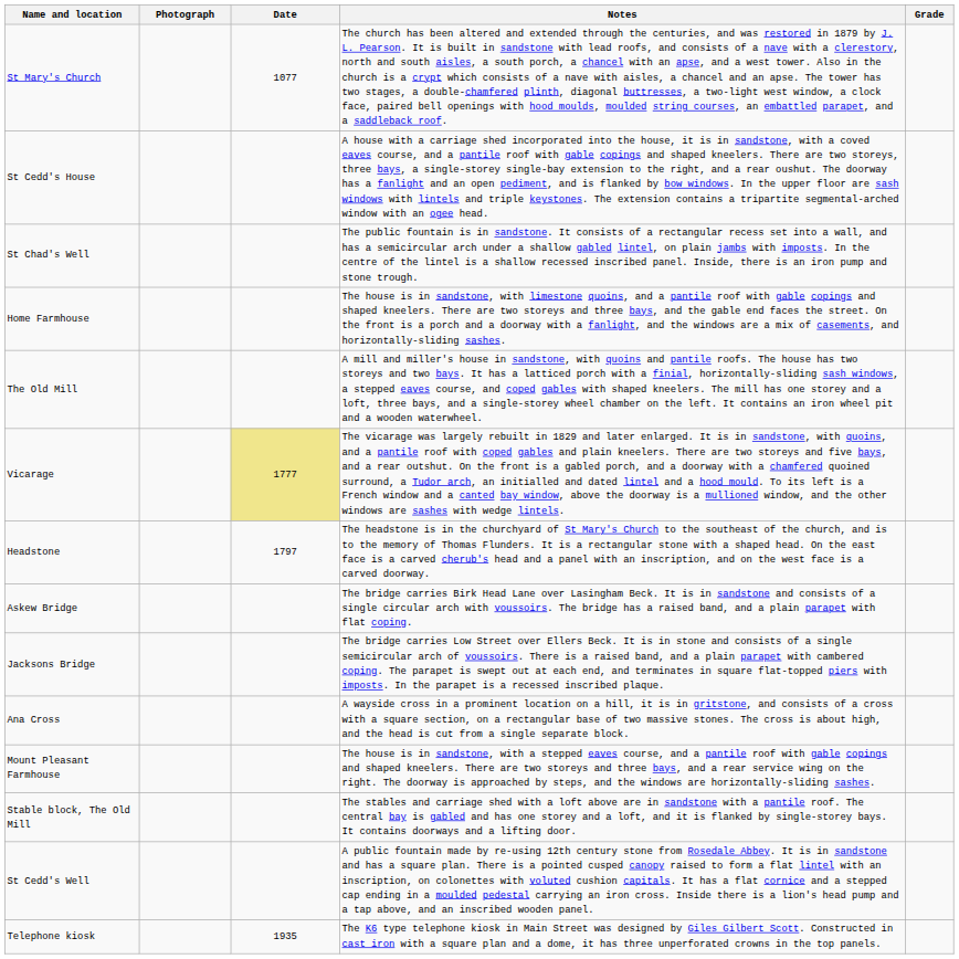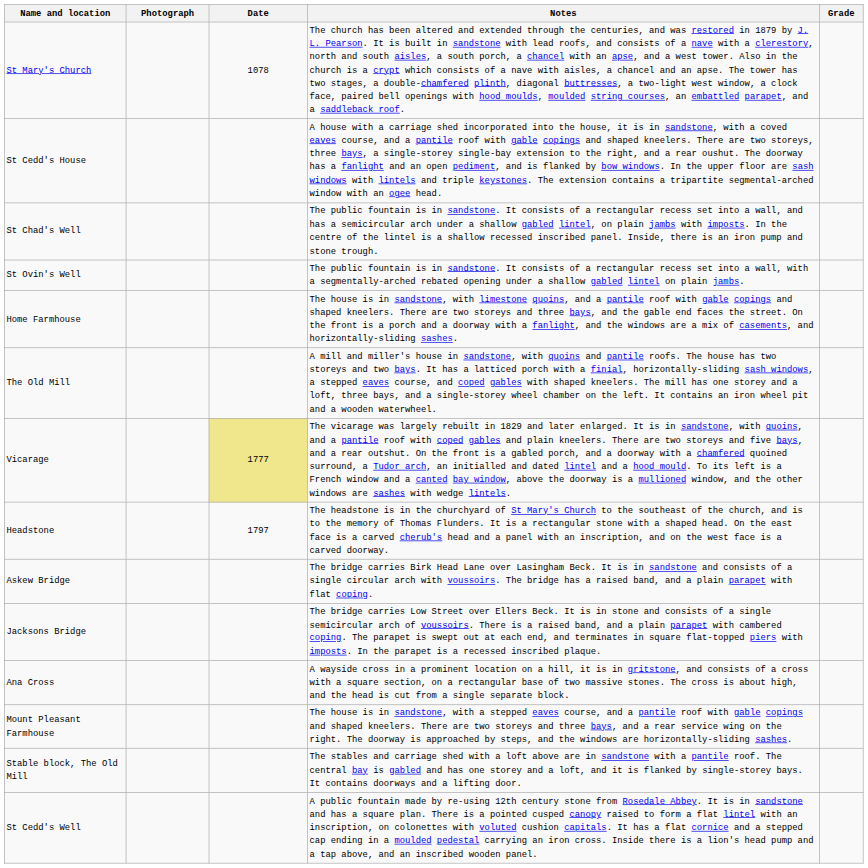 <table class="wikitable sortable plainrowheaders" style="width:100%; border:0px; text-align:left; line-height:150%">
 <tr>
 <th scope="col"  style="width:150px">Name and location</th>
 <th scope="col"  style="width:100px" class="unsortable">Photograph</th>
 <th scope="col"  style="width:120px">Date</th>
 <th scope="col"  style="width:650px" class="unsortable">Notes</th>
 <th scope="col"  style="width:50px">Grade</th>
 </tr>
 <tr>
 <td><a href='#'>St Mary's Church</a><br><small></small></td>
 <td></td>
-<td align="center">1077</td>
+<td align="center">1078</td>
 <td>The church has been altered and extended through the centuries, and was <a href='#'>restored</a> in 1879 by <a href='#'>J. L. Pearson</a>. It is built in <a href='#'>sandstone</a> with lead roofs, and consists of a <a href='#'>nave</a> with a <a href='#'>clerestory</a>, north and south <a href='#'>aisles</a>, a south porch, a <a href='#'>chancel</a> with an <a href='#'>apse</a>, and a west tower.  Also in the church is a <a href='#'>crypt</a> which consists of a nave with aisles, a chancel and an apse. The tower has two stages, a double-<a href='#'>chamfered</a> <a href='#'>plinth</a>, diagonal <a href='#'>buttresses</a>, a two-light west window, a clock face, paired bell openings with <a href='#'>hood moulds</a>, <a href='#'>moulded</a> <a href='#'>string courses</a>, an <a href='#'>embattled</a> <a href='#'>parapet</a>, and a <a href='#'>saddleback roof</a>.</td>
 <td align="center" ></td>
 </tr>
 <tr>
 <td>St Cedd's House<br><small></small></td>
 <td></td>
 <td align="center"></td>
 <td>A house with a carriage shed incorporated into the house, it is in <a href='#'>sandstone</a>, with a coved <a href='#'>eaves</a> course, and a <a href='#'>pantile</a> roof with <a href='#'>gable</a> <a href='#'>copings</a> and shaped kneelers. There are two storeys, three <a href='#'>bays</a>, a single-storey single-bay extension to the right, and a rear oushut. The doorway has a <a href='#'>fanlight</a> and an open <a href='#'>pediment</a>, and is flanked by <a href='#'>bow windows</a>. In the upper floor are <a href='#'>sash windows</a> with <a href='#'>lintels</a> and triple <a href='#'>keystones</a>. The extension contains a tripartite segmental-arched window with an <a href='#'>ogee</a> head.</td>
 <td align="center" ></td>
 </tr>
 <tr>
 <td>St Chad's Well<br><small></small></td>
 <td></td>
 <td align="center"></td>
 <td>The public fountain is in <a href='#'>sandstone</a>. It consists of a rectangular recess set into a wall, and has a semicircular arch under a shallow <a href='#'>gabled</a> <a href='#'>lintel</a>, on plain <a href='#'>jambs</a> with <a href='#'>imposts</a>. In the centre of the lintel is a shallow recessed inscribed panel. Inside, there is an iron pump and stone trough.</td>
+<td align="center" ></td>
+</tr>
+<tr>
+<td>St Ovin's Well<br><small></small></td>
+<td></td>
+<td align="center"></td>
+<td>The public fountain is in <a href='#'>sandstone</a>. It consists of a rectangular recess set into a wall, with a segmentally-arched rebated opening under a shallow <a href='#'>gabled</a> <a href='#'>lintel</a> on plain <a href='#'>jambs</a>.</td>
 <td align="center" ></td>
 </tr>
 <tr>
 <td>Home Farmhouse<br><small></small></td>
 <td></td>
 <td align="center"></td>
 <td>The house is in <a href='#'>sandstone</a>, with <a href='#'>limestone</a> <a href='#'>quoins</a>, and a <a href='#'>pantile</a> roof with <a href='#'>gable</a> <a href='#'>copings</a> and shaped kneelers. There are two storeys and three <a href='#'>bays</a>, and the gable end faces the street. On the front is a porch and a doorway with a <a href='#'>fanlight</a>, and the windows are a mix of <a href='#'>casements</a>, and horizontally-sliding <a href='#'>sashes</a>.</td>
 <td align="center" ></td>
 </tr>
 <tr>
 <td>The Old Mill<br><small></small></td>
 <td></td>
 <td align="center"></td>
 <td>A mill and miller's house in <a href='#'>sandstone</a>, with <a href='#'>quoins</a> and <a href='#'>pantile</a> roofs. The house has two storeys and two <a href='#'>bays</a>. It has a latticed porch with a <a href='#'>finial</a>, horizontally-sliding <a href='#'>sash windows</a>, a stepped <a href='#'>eaves</a> course, and <a href='#'>coped</a> <a href='#'>gables</a> with shaped kneelers. The mill has one storey and a loft, three bays, and a single-storey wheel chamber on the left. It contains an iron wheel pit and a wooden waterwheel.</td>
 <td align="center" ></td>
 </tr>
 <tr>
 <td>Vicarage<br><small></small></td>
 <td></td>
 <td align="center" style="background: khaki;">1777</td>
 <td>The vicarage was largely rebuilt in 1829 and later enlarged. It is in <a href='#'>sandstone</a>, with <a href='#'>quoins</a>, and a <a href='#'>pantile</a> roof with <a href='#'>coped</a> <a href='#'>gables</a> and plain kneelers. There are two storeys and five <a href='#'>bays</a>, and a rear outshut. On the front is a gabled porch, and a doorway with a <a href='#'>chamfered</a> quoined surround, a <a href='#'>Tudor arch</a>, an initialled and dated <a href='#'>lintel</a> and a <a href='#'>hood mould</a>. To its left is a French window and a <a href='#'>canted</a> <a href='#'>bay window</a>, above the doorway is a <a href='#'>mullioned</a> window, and the other windows are <a href='#'>sashes</a> with wedge <a href='#'>lintels</a>.</td>
 <td align="center" ></td>
 </tr>
 <tr>
 <td>Headstone<br><small></small></td>
 <td></td>
 <td align="center">1797</td>
 <td>The headstone is in the churchyard of <a href='#'>St Mary's Church</a> to the southeast of the church, and is to the memory of Thomas Flunders. It is a rectangular stone with a shaped head. On the east face is a carved <a href='#'>cherub's</a> head and a panel with an inscription, and on the west face is a carved doorway.</td>
 <td align="center" ></td>
 </tr>
 <tr>
 <td>Askew Bridge<br><small></small></td>
 <td></td>
 <td align="center"></td>
 <td>The bridge carries Birk Head Lane over Lasingham Beck. It is in <a href='#'>sandstone</a> and consists of a  single circular arch with <a href='#'>voussoirs</a>. The bridge has a raised band, and a plain <a href='#'>parapet</a> with flat <a href='#'>coping</a>.</td>
 <td align="center" ></td>
 </tr>
 <tr>
 <td>Jacksons Bridge<br><small></small></td>
 <td></td>
 <td align="center"></td>
 <td>The bridge carries Low Street over Ellers Beck. It is in stone and consists of a single semicircular arch of <a href='#'>voussoirs</a>. There is a raised band, and a plain <a href='#'>parapet</a> with cambered <a href='#'>coping</a>. The parapet is swept out at each end, and terminates in square flat-topped <a href='#'>piers</a> with <a href='#'>imposts</a>. In the parapet is a recessed inscribed plaque.</td>
 <td align="center" ></td>
 </tr>
 <tr>
 <td>Ana Cross<br><small></small></td>
 <td></td>
 <td align="center"></td>
 <td>A wayside cross in a prominent location on a hill, it is in <a href='#'>gritstone</a>, and consists of a cross with a square section, on a rectangular base of two massive stones. The cross is about  high, and the head is cut from a single separate block.</td>
 <td align="center" ></td>
 </tr>
 <tr>
 <td>Mount Pleasant Farmhouse<br><small></small></td>
 <td></td>
 <td align="center"></td>
 <td>The house is in <a href='#'>sandstone</a>, with a stepped <a href='#'>eaves</a> course, and a <a href='#'>pantile</a> roof with <a href='#'>gable</a> <a href='#'>copings</a> and shaped kneelers. There are two storeys and three <a href='#'>bays</a>, and a rear service wing on the right. The doorway is approached by steps, and the windows are horizontally-sliding <a href='#'>sashes</a>.</td>
 <td align="center" ></td>
 </tr>
 <tr>
 <td>Stable block, The Old Mill<br><small></small></td>
 <td></td>
 <td align="center"></td>
 <td>The stables and carriage shed with a loft above are in <a href='#'>sandstone</a> with a <a href='#'>pantile</a> roof. The central <a href='#'>bay</a> is <a href='#'>gabled</a> and has one storey and a loft, and it is flanked by single-storey bays. It contains doorways and a lifting door.</td>
 <td align="center" ></td>
 </tr>
 <tr>
 <td>St Cedd's Well<br><small></small></td>
 <td></td>
 <td align="center"></td>
 <td>A public fountain made by re-using 12th century stone from <a href='#'>Rosedale Abbey</a>. It is in <a href='#'>sandstone</a> and has a square plan. There is a pointed cusped <a href='#'>canopy</a> raised to form a flat <a href='#'>lintel</a> with an inscription, on colonettes with <a href='#'>voluted</a> cushion <a href='#'>capitals</a>. It has a flat <a href='#'>cornice</a> and a stepped cap ending in a <a href='#'>moulded</a> <a href='#'>pedestal</a> carrying an iron cross. Inside there is a lion's head pump and a tap above, and an inscribed wooden panel.</td>
 <td align="center" ></td>
 </tr>
 <tr>
-<td>Telephone kiosk<br><small></small></td>
-<td></td>
-<td align="center">1935</td>
-<td>The <a href='#'>K6</a> type telephone kiosk in Main Street was designed by <a href='#'>Giles Gilbert Scott</a>.  Constructed in <a href='#'>cast iron</a> with a square plan and a dome, it has three unperforated crowns in the top panels.</td>
-<td align="center" ></td>
-</tr>
-<tr>
 </tr>
 </table>
